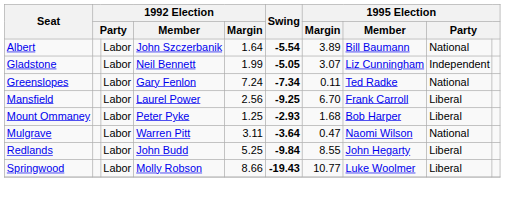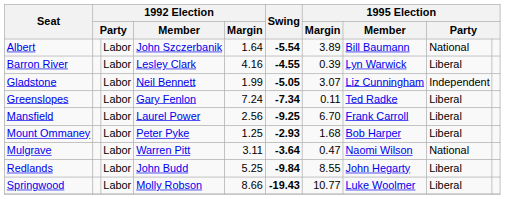 <table class="wikitable">
 <tr>
 <th rowspan="2">Seat</th>
 <th colspan="4">1992 Election</th>
 <th rowspan="2">Swing</th>
 <th colspan="4">1995 Election</th>
 </tr>
 <tr>
 <th colspan="2">Party</th>
 <th>Member</th>
 <th>Margin</th>
 <th>Margin</th>
 <th>Member</th>
 <th colspan="2">Party</th>
 </tr>
 <tr>
 <td><a href='#'>Albert</a></td>
 <td> </td>
 <td>Labor</td>
 <td><a href='#'>John Szczerbanik</a></td>
 <td style="text-align:right;">1.64</td>
 <td style="text-align:right;"><strong>-5.54</strong></td>
 <td style="text-align:right;">3.89</td>
 <td><a href='#'>Bill Baumann</a></td>
 <td>National</td>
 <td> </td>
 </tr>
 <tr>
+<td><a href='#'>Barron River</a></td>
+<td> </td>
+<td>Labor</td>
+<td><a href='#'>Lesley Clark</a></td>
+<td style="text-align:right;">4.16</td>
+<td style="text-align:right;"><strong>-4.55</strong></td>
+<td style="text-align:right;">0.39</td>
+<td><a href='#'>Lyn Warwick</a></td>
+<td>Liberal</td>
+<td> </td>
+</tr>
+<tr>
 <td><a href='#'>Gladstone</a></td>
 <td> </td>
 <td>Labor</td>
 <td><a href='#'>Neil Bennett</a></td>
 <td style="text-align:right;">1.99</td>
 <td style="text-align:right;"><strong>-5.05</strong></td>
 <td style="text-align:right;">3.07</td>
 <td><a href='#'>Liz Cunningham</a></td>
 <td>Independent</td>
 <td> </td>
 </tr>
 <tr>
 <td><a href='#'>Greenslopes</a></td>
 <td> </td>
 <td>Labor</td>
 <td><a href='#'>Gary Fenlon</a></td>
 <td style="text-align:right;">7.24</td>
 <td style="text-align:right;"><strong>-7.34</strong></td>
 <td style="text-align:right;">0.11</td>
 <td><a href='#'>Ted Radke</a></td>
-<td>National</td>
+<td>Liberal</td>
 <td> </td>
 </tr>
 <tr>
 <td><a href='#'>Mansfield</a></td>
 <td> </td>
 <td>Labor</td>
 <td><a href='#'>Laurel Power</a></td>
 <td style="text-align:right;">2.56</td>
 <td style="text-align:right;"><strong>-9.25</strong></td>
 <td style="text-align:right;">6.70</td>
 <td><a href='#'>Frank Carroll</a></td>
 <td>Liberal</td>
 <td> </td>
 </tr>
 <tr>
 <td><a href='#'>Mount Ommaney</a></td>
 <td> </td>
 <td>Labor</td>
 <td><a href='#'>Peter Pyke</a></td>
 <td style="text-align:right;">1.25</td>
 <td style="text-align:right;"><strong>-2.93</strong></td>
 <td style="text-align:right;">1.68</td>
 <td><a href='#'>Bob Harper</a></td>
 <td>Liberal</td>
 <td> </td>
 </tr>
 <tr>
 <td><a href='#'>Mulgrave</a></td>
 <td> </td>
 <td>Labor</td>
 <td><a href='#'>Warren Pitt</a></td>
 <td style="text-align:right;">3.11</td>
 <td style="text-align:right;"><strong>-3.64</strong></td>
 <td style="text-align:right;">0.47</td>
 <td><a href='#'>Naomi Wilson</a></td>
 <td>National</td>
 <td> </td>
 </tr>
 <tr>
 <td><a href='#'>Redlands</a></td>
 <td> </td>
 <td>Labor</td>
 <td><a href='#'>John Budd</a></td>
 <td style="text-align:right;">5.25</td>
 <td style="text-align:right;"><strong>-9.84</strong></td>
 <td style="text-align:right;">8.55</td>
 <td><a href='#'>John Hegarty</a></td>
 <td>Liberal</td>
 <td> </td>
 </tr>
 <tr>
 <td><a href='#'>Springwood</a></td>
 <td> </td>
 <td>Labor</td>
 <td><a href='#'>Molly Robson</a></td>
 <td style="text-align:right;">8.66</td>
 <td style="text-align:right;"><strong>-19.43</strong></td>
 <td style="text-align:right;">10.77</td>
 <td><a href='#'>Luke Woolmer</a></td>
 <td>Liberal</td>
 <td> </td>
 </tr>
 <tr>
 </tr>
 </table>
